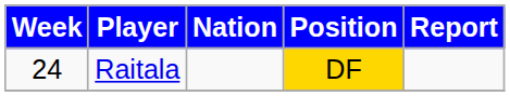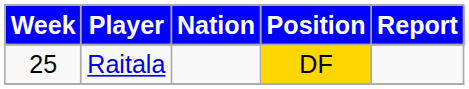 <table class="wikitable" style="font-size: 95%; text-align: center;">
 <tr>
 <th style="background:#00f; color:white; text-align:center;">Week</th>
 <th style="background:#00f; color:white; text-align:center;">Player</th>
 <th style="background:#00f; color:white; text-align:center;">Nation</th>
 <th style="background:#00f; color:white; text-align:center;">Position</th>
 <th style="background:#00f; color:white; text-align:center;">Report</th>
 </tr>
 <tr>
-<td>24</td>
+<td>25</td>
 <td style="text-align:left;"><a href='#'>Raitala</a></td>
 <td style="text-align:left;"></td>
 <td style="background: gold;">DF</td>
 <td></td>
 </tr>
 <tr>
 </tr>
 </table>
